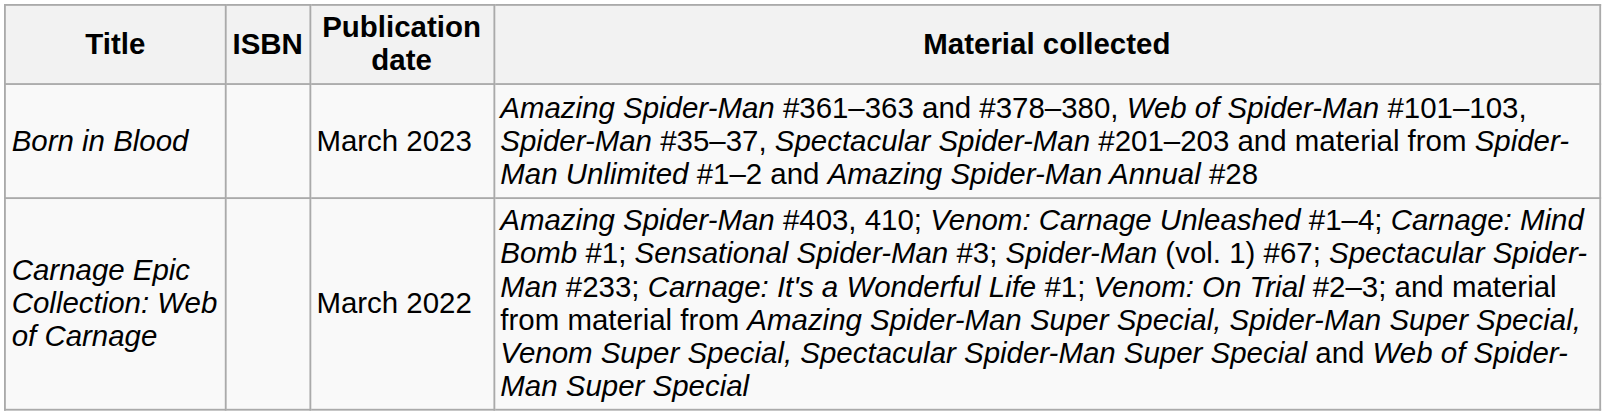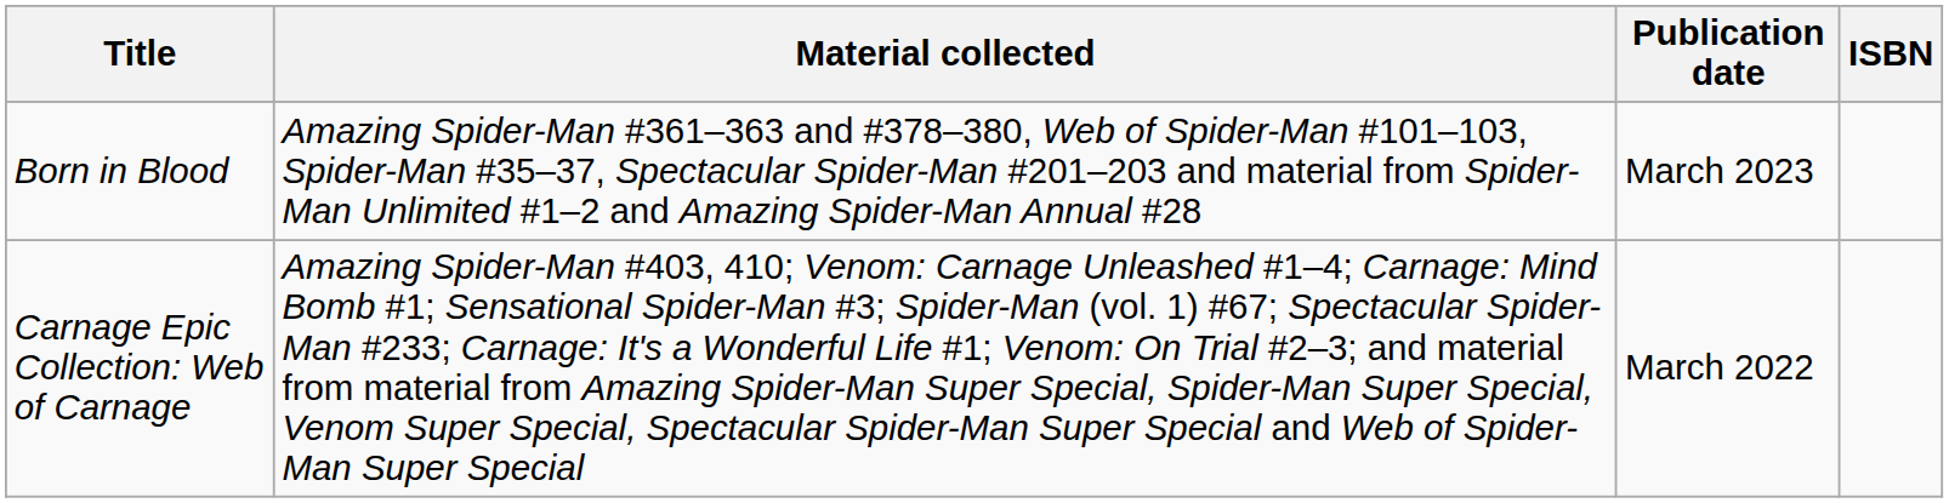 <table class="wikitable">
 <tr>
 <th>Title</th>
+<th>Material collected</th>
+<th>Publication date</th>
 <th>ISBN</th>
-<th>Publication date</th>
-<th>Material collected</th>
 </tr>
 <tr>
 <td><em> Born in Blood</em></td>
+<td><em>Amazing Spider-Man</em> #361–363 and #378–380, <em>Web of Spider-Man</em> #101–103, <em>Spider-Man</em> #35–37, <em>Spectacular Spider-Man</em> #201–203 and material from <em>Spider-Man Unlimited</em> #1–2 and <em>Amazing Spider-Man Annual</em> #28</td>
+<td>March 2023</td>
 <td></td>
-<td>March 2023</td>
-<td><em>Amazing Spider-Man</em> #361–363 and #378–380, <em>Web of Spider-Man</em> #101–103, <em>Spider-Man</em> #35–37, <em>Spectacular Spider-Man</em> #201–203 and material from <em>Spider-Man Unlimited</em> #1–2 and <em>Amazing Spider-Man Annual</em> #28</td>
 </tr>
 <tr>
 <td><em>Carnage Epic Collection: Web of Carnage</em></td>
+<td><em>Amazing Spider-Man</em> #403, 410; <em>Venom: Carnage Unleashed</em> #1–4; <em>Carnage: Mind Bomb</em> #1; <em>Sensational Spider-Man</em> #3; <em>Spider-Man</em> (vol. 1) #67; <em>Spectacular Spider-Man</em> #233; <em>Carnage: It's a Wonderful Life</em> #1; <em>Venom: On Trial</em> #2–3; and material from material from <em>Amazing Spider-Man Super Special, Spider-Man Super Special, Venom Super Special, Spectacular Spider-Man Super Special</em> and <em>Web of Spider-Man Super Special</em></td>
+<td>March 2022</td>
 <td></td>
-<td>March 2022</td>
-<td><em>Amazing Spider-Man</em> #403, 410; <em>Venom: Carnage Unleashed</em> #1–4; <em>Carnage: Mind Bomb</em> #1; <em>Sensational Spider-Man</em> #3; <em>Spider-Man</em> (vol. 1) #67; <em>Spectacular Spider-Man</em> #233; <em>Carnage: It's a Wonderful Life</em> #1; <em>Venom: On Trial</em> #2–3; and material from material from <em>Amazing Spider-Man Super Special, Spider-Man Super Special, Venom Super Special, Spectacular Spider-Man Super Special</em> and <em>Web of Spider-Man Super Special</em></td>
 </tr>
 </table>
